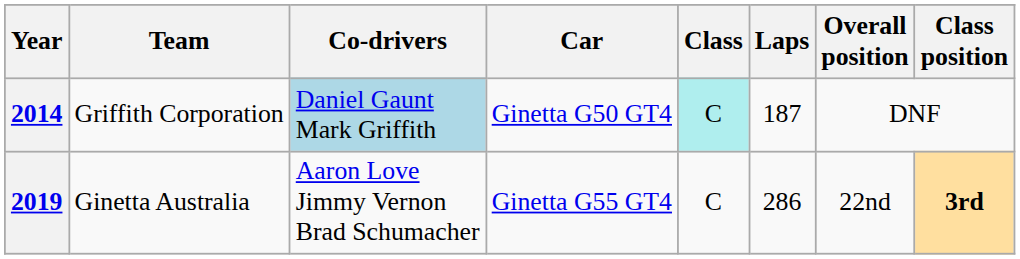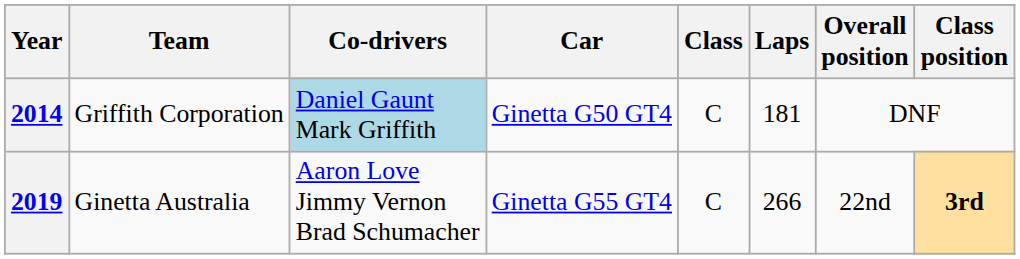 <table class="wikitable" style="font-size:90%">
 <tr>
 <th>Year</th>
 <th>Team</th>
 <th>Co-drivers</th>
 <th>Car</th>
 <th>Class</th>
 <th>Laps</th>
 <th>Overall<br>position</th>
 <th>Class<br>position</th>
 </tr>
 <tr align="center">
 <th><a href='#'>2014</a></th>
 <td align="left"> Griffith Corporation</td>
 <td align="left" style="background: lightblue;"> <a href='#'>Daniel Gaunt</a><br> Mark Griffith</td>
 <td align="left"><a href='#'>Ginetta G50 GT4</a></td>
-<td style="background: paleturquoise;">C</td>
-<td>187</td>
+<td>C</td>
+<td>181</td>
 <td colspan=2>DNF</td>
 </tr>
 <tr align="center">
 <th><a href='#'>2019</a></th>
 <td align="left"> Ginetta Australia</td>
 <td align="left"> <a href='#'>Aaron Love</a><br> Jimmy Vernon<br> Brad Schumacher</td>
 <td align="left"><a href='#'>Ginetta G55 GT4</a></td>
 <td>C</td>
-<td>286</td>
+<td>266</td>
 <td>22nd</td>
 <td align="center" style="background:#ffdf9f;"><strong>3rd</strong></td>
 </tr>
 </table>
